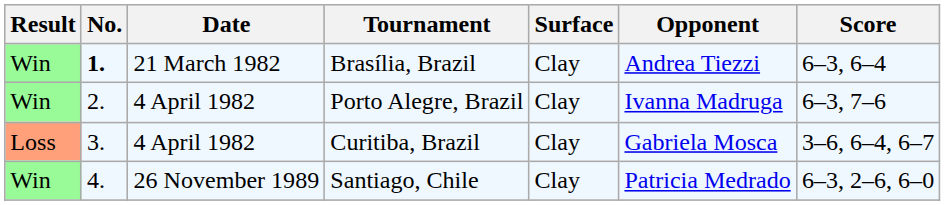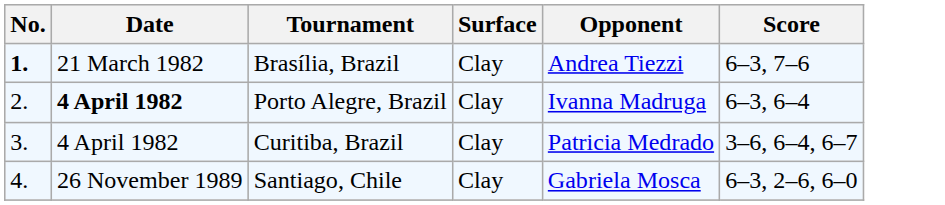 <table class="sortable wikitable" style="font-size:97%;">
 <tr>
-<th>Result</th>
 <th>No.</th>
 <th>Date</th>
 <th>Tournament</th>
 <th>Surface</th>
 <th>Opponent</th>
 <th>Score</th>
 </tr>
 <tr style="background:#f0f8ff;">
-<td style="background:#98fb98;">Win</td>
 <td><strong>1.</strong></td>
 <td>21 March 1982</td>
 <td>Brasília, Brazil</td>
 <td>Clay</td>
 <td> <a href='#'>Andrea Tiezzi</a></td>
+<td>6–3, 7–6</td>
+</tr>
+<tr style="background:#f0f8ff;">
+<td>2.</td>
+<td><strong>4 April 1982</strong></td>
+<td>Porto Alegre, Brazil</td>
+<td>Clay</td>
+<td> <a href='#'>Ivanna Madruga</a></td>
 <td>6–3, 6–4</td>
 </tr>
 <tr style="background:#f0f8ff;">
-<td style="background:#98fb98;">Win</td>
-<td>2.</td>
-<td>4 April 1982</td>
-<td>Porto Alegre, Brazil</td>
-<td>Clay</td>
-<td> <a href='#'>Ivanna Madruga</a></td>
-<td>6–3, 7–6</td>
-</tr>
-<tr style="background:#f0f8ff;">
-<td style="background:#ffa07a;">Loss</td>
 <td>3.</td>
 <td>4 April 1982</td>
 <td>Curitiba, Brazil</td>
 <td>Clay</td>
-<td> <a href='#'>Gabriela Mosca</a></td>
+<td> <a href='#'>Patricia Medrado</a></td>
 <td>3–6, 6–4, 6–7</td>
 </tr>
 <tr style="background:#f0f8ff;">
-<td style="background:#98fb98;">Win</td>
 <td>4.</td>
 <td>26 November 1989</td>
 <td>Santiago, Chile</td>
 <td>Clay</td>
-<td> <a href='#'>Patricia Medrado</a></td>
+<td> <a href='#'>Gabriela Mosca</a></td>
 <td>6–3, 2–6, 6–0</td>
 </tr>
 </table>
